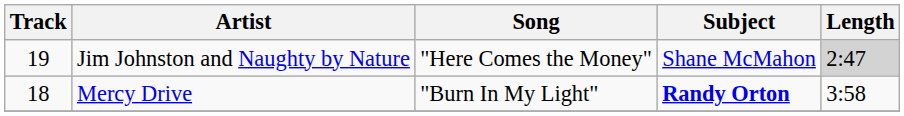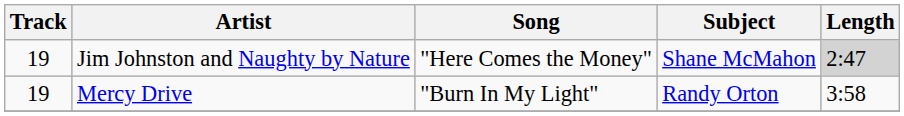 <table class="wikitable">
 <tr>
 <th>Track</th>
 <th>Artist</th>
 <th>Song</th>
 <th>Subject</th>
 <th>Length</th>
 </tr>
 <tr>
 <td align=center>19</td>
 <td>Jim Johnston and <a href='#'>Naughty by Nature</a></td>
 <td>"Here Comes the Money"</td>
 <td><a href='#'>Shane McMahon</a></td>
 <td style="background: lightgrey;">2:47</td>
 </tr>
 <tr>
-<td align=center>18</td>
+<td align=center>19</td>
 <td><a href='#'>Mercy Drive</a></td>
 <td>"Burn In My Light"</td>
-<td><strong><a href='#'>Randy Orton</a></strong></td>
+<td><a href='#'>Randy Orton</a></td>
 <td>3:58</td>
 </tr>
 <tr>
 </tr>
 </table>
